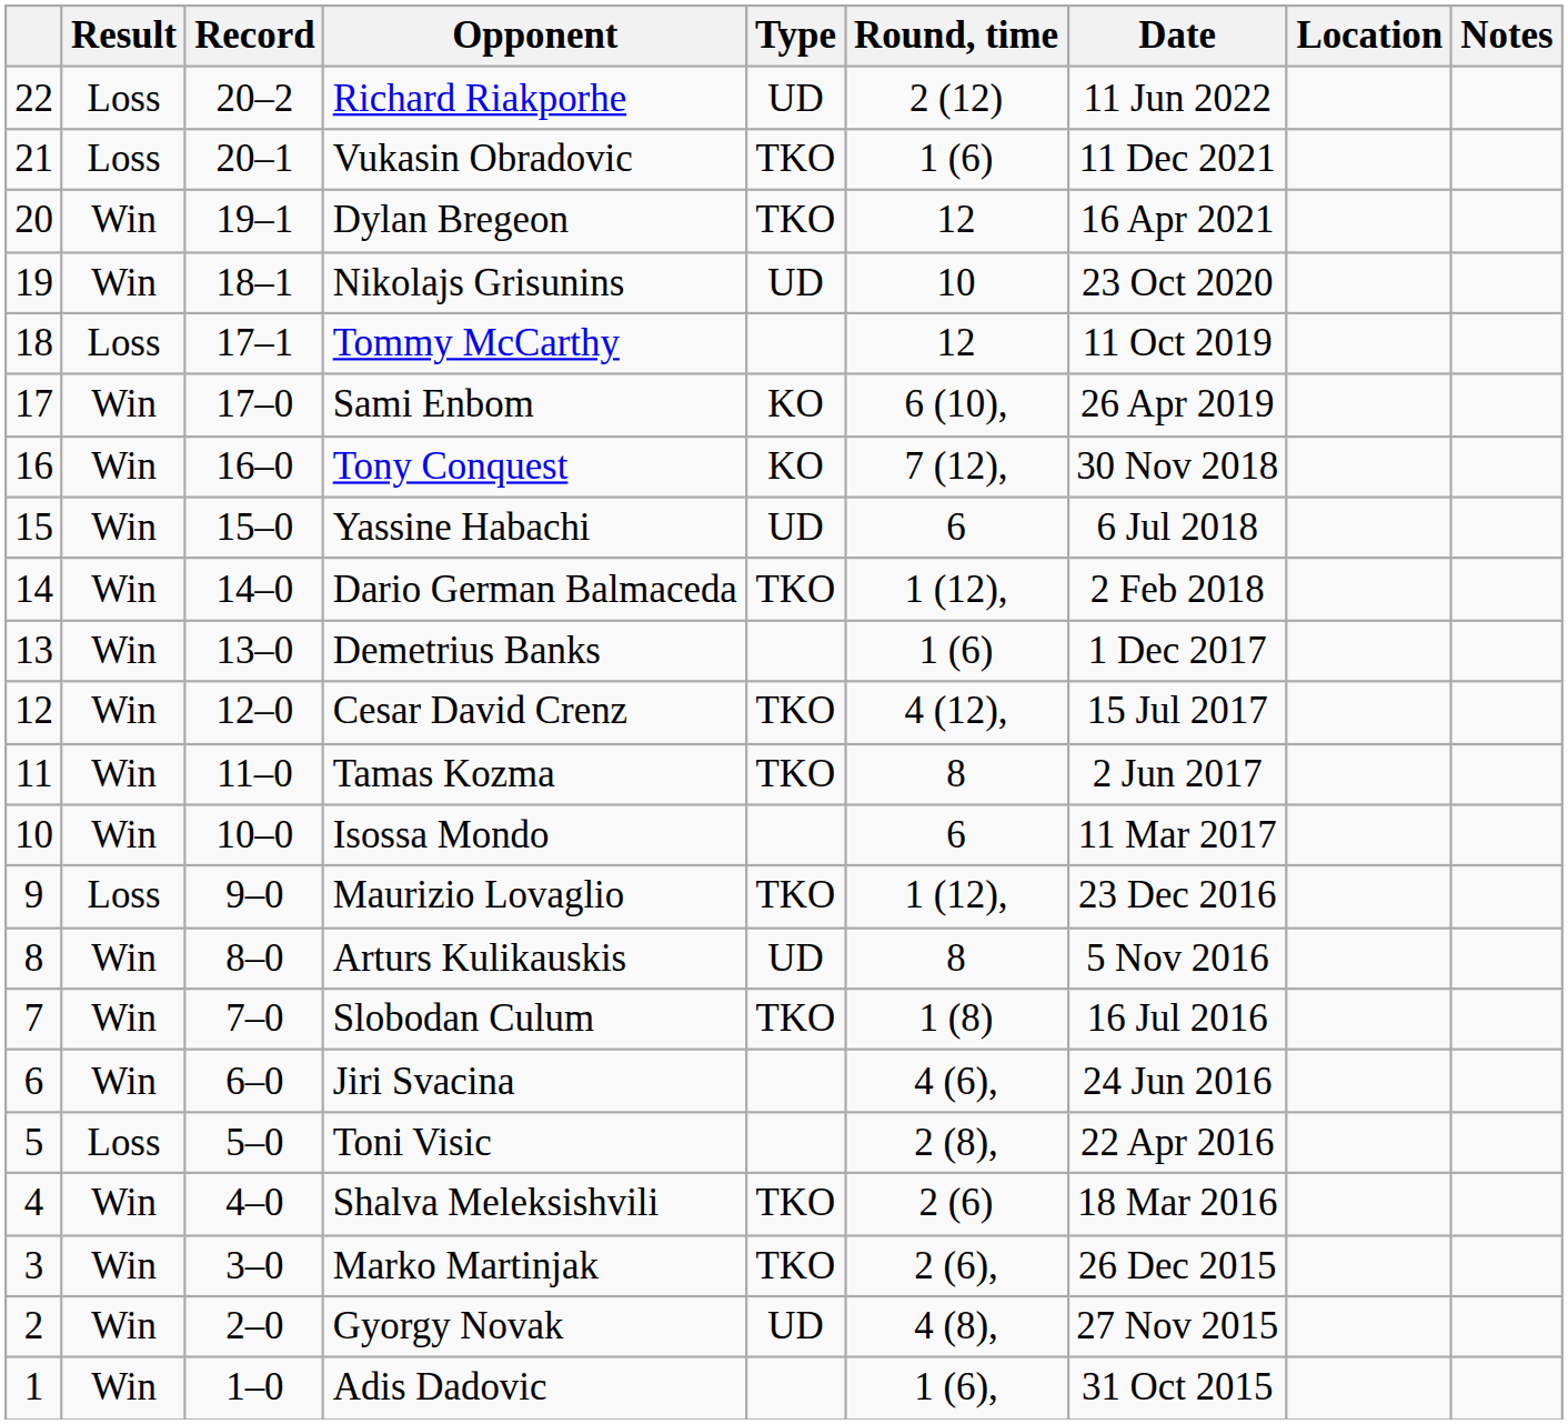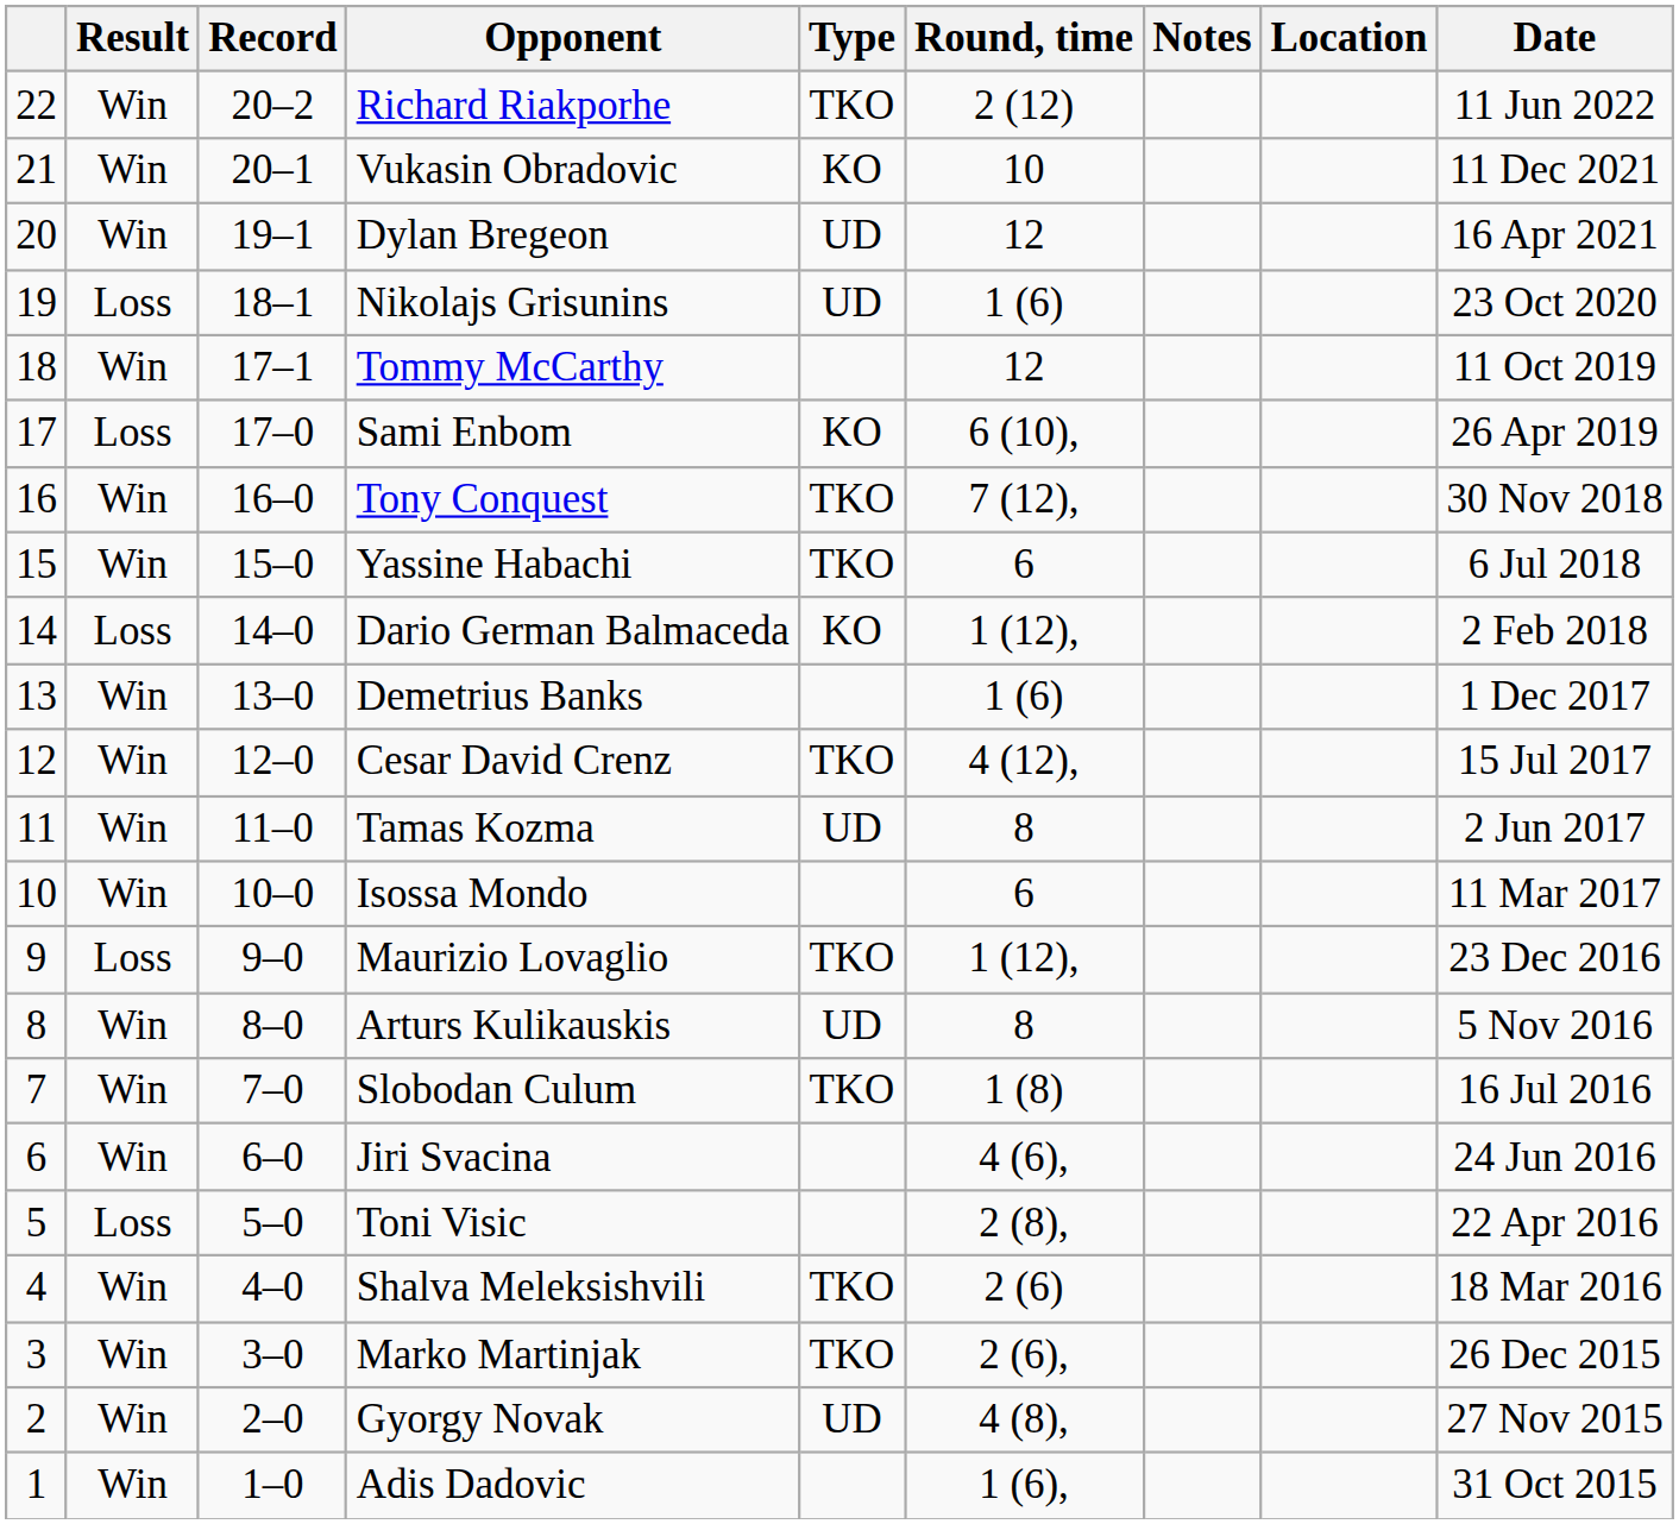 <table class="wikitable" style="text-align:center;">
 <tr>
 <th></th>
 <th>Result</th>
 <th>Record</th>
 <th>Opponent</th>
 <th>Type</th>
 <th>Round, time</th>
+<th>Notes</th>
+<th>Location</th>
 <th>Date</th>
-<th>Location</th>
-<th>Notes</th>
 </tr>
 <tr>
 <td>22</td>
-<td>Loss</td>
+<td>Win</td>
 <td>20–2</td>
 <td style="text-align:left;"> <a href='#'>Richard Riakporhe</a></td>
-<td>UD</td>
+<td>TKO</td>
 <td>2 (12) </td>
+<td></td>
+<td style="text-align:left;"> </td>
 <td>11 Jun 2022</td>
-<td style="text-align:left;"> </td>
-<td></td>
 </tr>
 <tr>
 <td>21</td>
-<td>Loss</td>
+<td>Win</td>
 <td>20–1</td>
 <td align=left> Vukasin Obradovic</td>
-<td>TKO</td>
-<td>1 (6)</td>
-<td>11 Dec 2021</td>
+<td>KO</td>
+<td>10</td>
 <td align=left></td>
 <td align=left></td>
+<td>11 Dec 2021</td>
 </tr>
 <tr>
 <td>20</td>
 <td>Win</td>
 <td>19–1</td>
 <td align=left> Dylan Bregeon</td>
-<td>TKO</td>
+<td>UD</td>
 <td>12</td>
-<td>16 Apr 2021</td>
 <td align=left></td>
 <td align=left></td>
+<td>16 Apr 2021</td>
 </tr>
 <tr>
 <td>19</td>
-<td>Win</td>
+<td>Loss</td>
 <td>18–1</td>
 <td align=left> Nikolajs Grisunins</td>
 <td>UD</td>
-<td>10</td>
-<td>23 Oct 2020</td>
+<td>1 (6)</td>
 <td align=left></td>
 <td align=left></td>
+<td>23 Oct 2020</td>
 </tr>
 <tr>
 <td>18</td>
-<td>Loss</td>
+<td>Win</td>
 <td>17–1</td>
 <td align=left> <a href='#'>Tommy McCarthy</a></td>
 <td></td>
 <td>12</td>
-<td>11 Oct 2019</td>
 <td align=left></td>
 <td align=left></td>
+<td>11 Oct 2019</td>
 </tr>
 <tr>
 <td>17</td>
-<td>Win</td>
+<td>Loss</td>
 <td>17–0</td>
 <td align=left> Sami Enbom</td>
 <td>KO</td>
 <td>6 (10), </td>
-<td>26 Apr 2019</td>
 <td align=left></td>
 <td align=left></td>
+<td>26 Apr 2019</td>
 </tr>
 <tr>
 <td>16</td>
 <td>Win</td>
 <td>16–0</td>
 <td align=left> <a href='#'>Tony Conquest</a></td>
-<td>KO</td>
+<td>TKO</td>
 <td>7 (12), </td>
-<td>30 Nov 2018</td>
 <td align=left></td>
 <td align=left></td>
+<td>30 Nov 2018</td>
 </tr>
 <tr>
 <td>15</td>
 <td>Win</td>
 <td>15–0</td>
 <td align=left> Yassine Habachi</td>
-<td>UD</td>
+<td>TKO</td>
 <td>6</td>
+<td></td>
+<td align=left></td>
 <td>6 Jul 2018</td>
-<td align=left></td>
-<td></td>
 </tr>
 <tr>
 <td>14</td>
-<td>Win</td>
+<td>Loss</td>
 <td>14–0</td>
 <td align=left> Dario German Balmaceda</td>
-<td>TKO</td>
+<td>KO</td>
 <td>1 (12), </td>
-<td>2 Feb 2018</td>
 <td align=left></td>
 <td align=left></td>
+<td>2 Feb 2018</td>
 </tr>
 <tr>
 <td>13</td>
 <td>Win</td>
 <td>13–0</td>
 <td align=left> Demetrius Banks</td>
 <td></td>
 <td>1 (6)</td>
+<td></td>
+<td align=left></td>
 <td>1 Dec 2017</td>
-<td align=left></td>
-<td></td>
 </tr>
 <tr>
 <td>12</td>
 <td>Win</td>
 <td>12–0</td>
 <td align=left> Cesar David Crenz</td>
 <td>TKO</td>
 <td>4 (12), </td>
-<td>15 Jul 2017</td>
 <td align=left></td>
 <td align=left></td>
+<td>15 Jul 2017</td>
 </tr>
 <tr>
 <td>11</td>
 <td>Win</td>
 <td>11–0</td>
 <td align=left> Tamas Kozma</td>
-<td>TKO</td>
+<td>UD</td>
 <td>8</td>
+<td></td>
+<td align=left></td>
 <td>2 Jun 2017</td>
-<td align=left></td>
-<td></td>
 </tr>
 <tr>
 <td>10</td>
 <td>Win</td>
 <td>10–0</td>
 <td align=left> Isossa Mondo</td>
 <td></td>
 <td>6</td>
+<td></td>
+<td align=left></td>
 <td>11 Mar 2017</td>
-<td align=left></td>
-<td></td>
 </tr>
 <tr>
 <td>9</td>
 <td>Loss</td>
 <td>9–0</td>
 <td align=left> Maurizio Lovaglio</td>
 <td>TKO</td>
 <td>1 (12), </td>
-<td>23 Dec 2016</td>
 <td align=left></td>
 <td align=left></td>
+<td>23 Dec 2016</td>
 </tr>
 <tr>
 <td>8</td>
 <td>Win</td>
 <td>8–0</td>
 <td align=left> Arturs Kulikauskis</td>
 <td>UD</td>
 <td>8</td>
+<td></td>
+<td align=left></td>
 <td>5 Nov 2016</td>
-<td align=left></td>
-<td></td>
 </tr>
 <tr>
 <td>7</td>
 <td>Win</td>
 <td>7–0</td>
 <td align=left> Slobodan Culum</td>
 <td>TKO</td>
 <td>1 (8)</td>
+<td></td>
+<td align=left></td>
 <td>16 Jul 2016</td>
-<td align=left></td>
-<td></td>
 </tr>
 <tr>
 <td>6</td>
 <td>Win</td>
 <td>6–0</td>
 <td align=left> Jiri Svacina</td>
 <td></td>
 <td>4 (6), </td>
+<td></td>
+<td align=left></td>
 <td>24 Jun 2016</td>
-<td align=left></td>
-<td></td>
 </tr>
 <tr>
 <td>5</td>
 <td>Loss</td>
 <td>5–0</td>
 <td align=left> Toni Visic</td>
 <td></td>
 <td>2 (8), </td>
+<td></td>
+<td align=left></td>
 <td>22 Apr 2016</td>
-<td align=left></td>
-<td></td>
 </tr>
 <tr>
 <td>4</td>
 <td>Win</td>
 <td>4–0</td>
 <td align=left> Shalva Meleksishvili</td>
 <td>TKO</td>
 <td>2 (6)</td>
+<td></td>
+<td align=left></td>
 <td>18 Mar 2016</td>
-<td align=left></td>
-<td></td>
 </tr>
 <tr>
 <td>3</td>
 <td>Win</td>
 <td>3–0</td>
 <td align=left> Marko Martinjak</td>
 <td>TKO</td>
 <td>2 (6), </td>
+<td></td>
+<td align=left></td>
 <td>26 Dec 2015</td>
-<td align=left></td>
-<td></td>
 </tr>
 <tr>
 <td>2</td>
 <td>Win</td>
 <td>2–0</td>
 <td align=left> Gyorgy Novak</td>
 <td>UD</td>
 <td>4 (8), </td>
+<td></td>
+<td align=left></td>
 <td>27 Nov 2015</td>
-<td align=left></td>
-<td></td>
 </tr>
 <tr>
 <td>1</td>
 <td>Win</td>
 <td>1–0</td>
 <td align=left> Adis Dadovic</td>
 <td></td>
 <td>1 (6), </td>
+<td></td>
+<td align=left></td>
 <td>31 Oct 2015</td>
-<td align=left></td>
-<td></td>
 </tr>
 </table>
